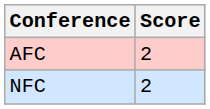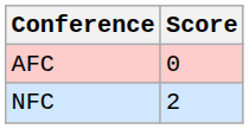 <table class="wikitable">
 <tr>
 <th>Conference</th>
 <th>Score</th>
 </tr>
 <tr>
 <td style="background:#FFCCCC">AFC</td>
-<td style="background:#FFCCCC">2</td>
+<td style="background:#FFCCCC">0</td>
 </tr>
 <tr>
 <td style="background:#D0E7FF">NFC</td>
 <td style="background:#D0E7FF">2</td>
 </tr>
 </table>
